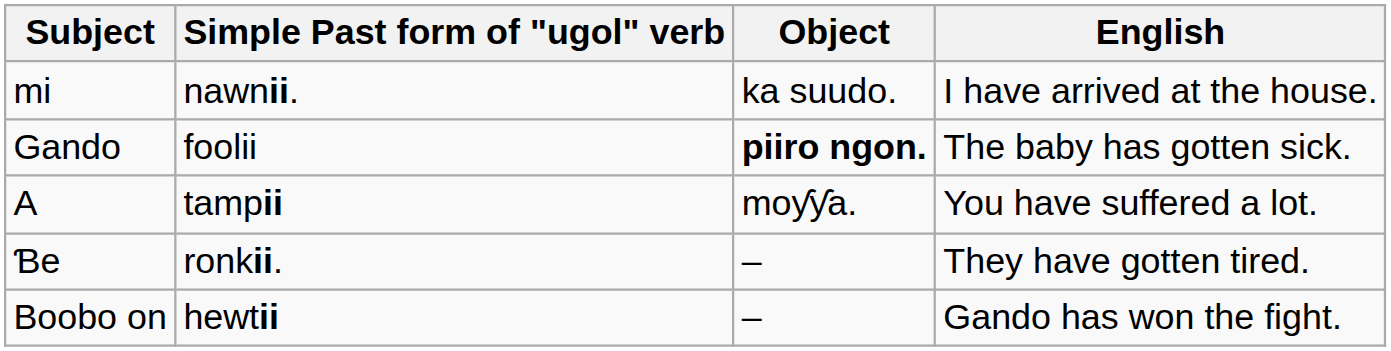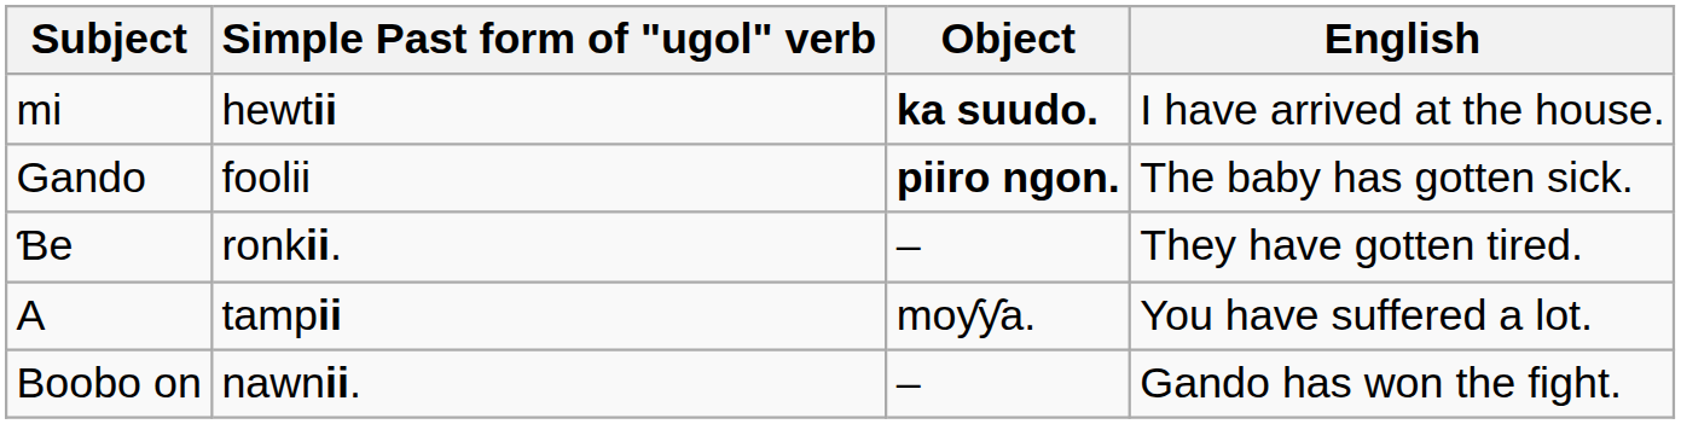 <table class="wikitable">
 <tr>
 <th>Subject</th>
 <th>Simple Past form of "ugol" verb</th>
 <th>Object</th>
 <th>English</th>
 </tr>
 <tr>
 <td>mi</td>
-<td>nawn<strong>ii</strong>.</td>
-<td>ka suudo.</td>
+<td>hewt<strong>ii</strong></td>
+<td><strong>ka suudo.</strong></td>
 <td>I have arrived at the house.</td>
 </tr>
 <tr>
 <td>Gando</td>
 <td>foolii</td>
 <td><strong>piiro ngon.</strong></td>
 <td>The baby has gotten sick.</td>
 </tr>
 <tr>
+<td>Ɓe</td>
+<td>ronk<strong>ii</strong>.</td>
+<td>–</td>
+<td>They have gotten tired.</td>
+</tr>
+<tr>
 <td>A</td>
 <td>tamp<strong>ii</strong></td>
 <td>moƴƴa.</td>
 <td>You have suffered a lot.</td>
 </tr>
 <tr>
-<td>Ɓe</td>
-<td>ronk<strong>ii</strong>.</td>
-<td>–</td>
-<td>They have gotten tired.</td>
-</tr>
-<tr>
 <td>Boobo on</td>
-<td>hewt<strong>ii</strong></td>
+<td>nawn<strong>ii</strong>.</td>
 <td>–</td>
 <td>Gando has won the fight.</td>
 </tr>
 </table>
